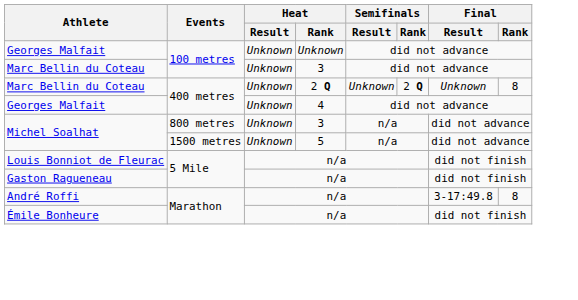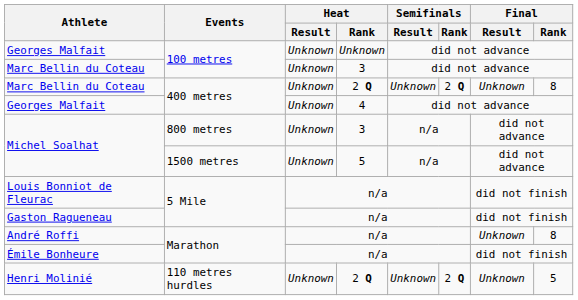 <table class=wikitable style="font-size:90%">
 <tr>
 <th rowspan="2">Athlete</th>
 <th rowspan="2">Events</th>
 <th colspan="2">Heat</th>
 <th colspan="2">Semifinals</th>
 <th colspan="2">Final</th>
 </tr>
 <tr>
 <th>Result</th>
 <th>Rank</th>
 <th>Result</th>
 <th>Rank</th>
 <th>Result</th>
 <th>Rank</th>
 </tr>
 <tr>
 <td><a href='#'>Georges Malfait</a></td>
 <td rowspan=2><a href='#'>100 metres</a></td>
 <td align="center"><em>Unknown</em></td>
 <td align="center"><em>Unknown</em></td>
 <td align="center" colspan=4>did not advance</td>
 </tr>
 <tr>
 <td><a href='#'>Marc Bellin du Coteau</a></td>
 <td align="center"><em>Unknown</em></td>
 <td align="center">3</td>
 <td align="center" colspan=4>did not advance</td>
 </tr>
 <tr>
 <td><a href='#'>Marc Bellin du Coteau</a></td>
 <td rowspan=2>400 metres</td>
 <td align="center"><em>Unknown</em></td>
 <td align="center">2 <strong>Q</strong></td>
 <td align="center"><em>Unknown</em></td>
 <td align="center">2 <strong>Q</strong></td>
 <td align="center"><em>Unknown</em></td>
 <td align="center">8</td>
 </tr>
 <tr>
 <td><a href='#'>Georges Malfait</a></td>
 <td align="center"><em>Unknown</em></td>
 <td align="center">4</td>
 <td align="center" colspan=4>did not advance</td>
 </tr>
 <tr>
 <td rowspan=2><a href='#'>Michel Soalhat</a></td>
 <td>800 metres</td>
 <td align="center"><em>Unknown</em></td>
 <td align="center">3</td>
 <td align="center" colspan=2>n/a</td>
 <td align="center" colspan=2>did not advance</td>
 </tr>
 <tr>
 <td>1500 metres</td>
 <td align="center"><em>Unknown</em></td>
 <td align="center">5</td>
 <td align="center" colspan=2>n/a</td>
 <td align="center" colspan=2>did not advance</td>
 </tr>
 <tr>
 <td><a href='#'>Louis Bonniot de Fleurac</a></td>
 <td rowspan=2>5 Mile</td>
 <td align="center" colspan=4>n/a</td>
 <td align="center" colspan=2>did not finish</td>
 </tr>
 <tr>
 <td><a href='#'>Gaston Ragueneau</a></td>
 <td align="center" colspan=4>n/a</td>
 <td align="center" colspan=2>did not finish</td>
 </tr>
 <tr>
 <td><a href='#'>André Roffi</a></td>
 <td rowspan=2>Marathon</td>
 <td align="center" colspan=4>n/a</td>
-<td align="center">3-17:49.8</td>
+<td align="center"><em>Unknown</em></td>
 <td align="center">8</td>
 </tr>
 <tr>
 <td><a href='#'>Émile Bonheure</a></td>
 <td align="center" colspan=4>n/a</td>
 <td align="center" colspan=2>did not finish</td>
 </tr>
+<tr>
+<td><a href='#'>Henri Molinié</a></td>
+<td>110 metres hurdles</td>
+<td align="center"><em>Unknown</em></td>
+<td align="center">2 <strong>Q</strong></td>
+<td align="center"><em>Unknown</em></td>
+<td align="center">2 <strong>Q</strong></td>
+<td align="center"><em>Unknown</em></td>
+<td align="center">5</td>
+</tr>
 </table>
